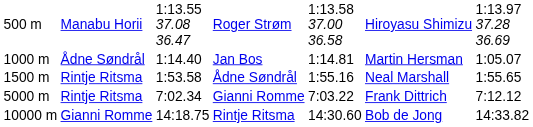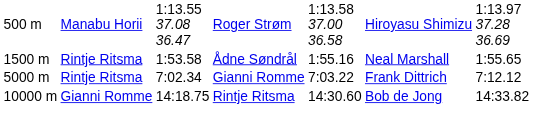 <table>
 <tr>
 <td>500 m<br></td>
 <td><a href='#'>Manabu Horii</a><br><small></small></td>
 <td>1:13.55<br><em>37.08<br>36.47</em></td>
 <td><a href='#'>Roger Strøm</a><br><small></small></td>
 <td>1:13.58<br><em>37.00<br>36.58</em></td>
 <td><a href='#'>Hiroyasu Shimizu</a><br><small></small></td>
 <td>1:13.97<br><em>37.28<br>36.69</em></td>
-</tr>
-<tr>
-<td>1000 m<br></td>
-<td><a href='#'>Ådne Søndrål</a><br><small></small></td>
-<td>1:14.40</td>
-<td><a href='#'>Jan Bos</a><br><small></small></td>
-<td>1:14.81</td>
-<td><a href='#'>Martin Hersman</a><br><small></small></td>
-<td>1:05.07</td>
 </tr>
 <tr>
 <td>1500 m<br></td>
 <td><a href='#'>Rintje Ritsma</a><br><small></small></td>
 <td>1:53.58</td>
 <td><a href='#'>Ådne Søndrål</a><br><small></small></td>
 <td>1:55.16</td>
 <td><a href='#'>Neal Marshall</a><br><small></small></td>
 <td>1:55.65</td>
 </tr>
 <tr>
 <td>5000 m<br></td>
 <td><a href='#'>Rintje Ritsma</a><br><small></small></td>
 <td>7:02.34</td>
 <td><a href='#'>Gianni Romme</a><br><small></small></td>
 <td>7:03.22</td>
 <td><a href='#'>Frank Dittrich</a><br><small></small></td>
 <td>7:12.12</td>
 </tr>
 <tr>
 <td>10000 m<br></td>
 <td><a href='#'>Gianni Romme</a><br><small></small></td>
 <td>14:18.75</td>
 <td><a href='#'>Rintje Ritsma</a><br><small></small></td>
 <td>14:30.60</td>
 <td><a href='#'>Bob de Jong</a><br><small></small></td>
 <td>14:33.82</td>
 </tr>
 </table>
